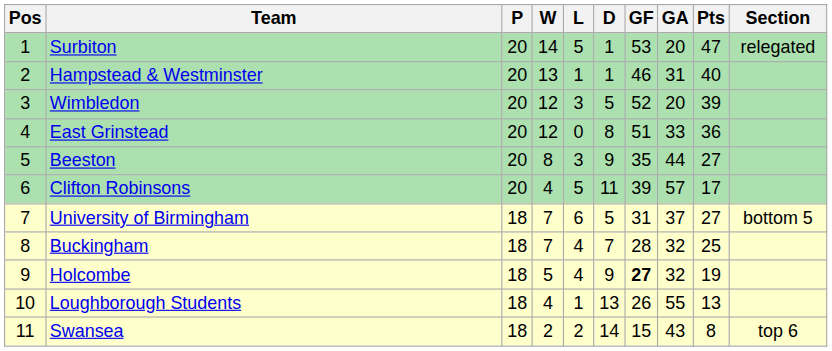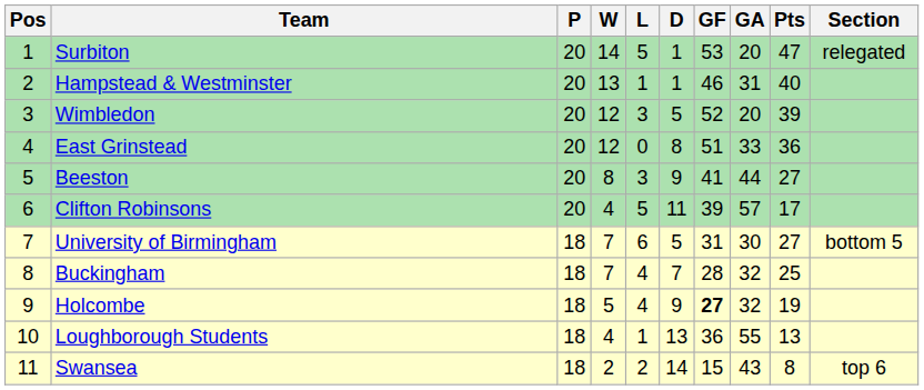 <table class="wikitable" style="font-size: 100%">
 <tr>
 <th width=20>Pos</th>
 <th width=400>Team</th>
 <th width=20>P</th>
 <th width=20>W</th>
 <th width=20>L</th>
 <th width=20>D</th>
 <th width=20>GF</th>
 <th width=20>GA</th>
 <th width=20>Pts</th>
 <th width=80>Section</th>
 </tr>
 <tr align=center style="background:#ACE1AF;">
 <td>1</td>
 <td align="left"><a href='#'>Surbiton</a></td>
 <td>20</td>
 <td>14</td>
 <td>5</td>
 <td>1</td>
 <td>53</td>
 <td>20</td>
 <td>47</td>
 <td>relegated</td>
 </tr>
 <tr align=center style="background:#ACE1AF;">
 <td>2</td>
 <td align="left"><a href='#'>Hampstead & Westminster</a></td>
 <td>20</td>
 <td>13</td>
 <td>1</td>
 <td>1</td>
 <td>46</td>
 <td>31</td>
 <td>40</td>
 <td></td>
 </tr>
 <tr align=center style="background:#ACE1AF;">
 <td>3</td>
 <td align="left"><a href='#'>Wimbledon</a></td>
 <td>20</td>
 <td>12</td>
 <td>3</td>
 <td>5</td>
 <td>52</td>
 <td>20</td>
 <td>39</td>
 <td></td>
 </tr>
 <tr align=center style="background:#ACE1AF;">
 <td>4</td>
 <td align="left"><a href='#'>East Grinstead</a></td>
 <td>20</td>
 <td>12</td>
 <td>0</td>
 <td>8</td>
 <td>51</td>
 <td>33</td>
 <td>36</td>
 <td></td>
 </tr>
 <tr align=center style="background:#ACE1AF;">
 <td>5</td>
 <td align="left"><a href='#'>Beeston</a></td>
 <td>20</td>
 <td>8</td>
 <td>3</td>
 <td>9</td>
-<td>35</td>
+<td>41</td>
 <td>44</td>
 <td>27</td>
 <td></td>
 </tr>
 <tr align=center style="background:#ACE1AF;">
 <td>6</td>
 <td align="left"><a href='#'>Clifton Robinsons</a></td>
 <td>20</td>
 <td>4</td>
 <td>5</td>
 <td>11</td>
 <td>39</td>
 <td>57</td>
 <td>17</td>
 <td></td>
 </tr>
 <tr align=center style="background: #ffffcc;">
 <td>7</td>
 <td align="left"><a href='#'>University of Birmingham</a></td>
 <td>18</td>
 <td>7</td>
 <td>6</td>
 <td>5</td>
 <td>31</td>
-<td>37</td>
+<td>30</td>
 <td>27</td>
 <td>bottom 5</td>
 </tr>
 <tr align=center style="background: #ffffcc;">
 <td>8</td>
 <td align="left"><a href='#'>Buckingham</a></td>
 <td>18</td>
 <td>7</td>
 <td>4</td>
 <td>7</td>
 <td>28</td>
 <td>32</td>
 <td>25</td>
 <td></td>
 </tr>
 <tr align=center style="background: #ffffcc;">
 <td>9</td>
 <td align="left"><a href='#'>Holcombe</a></td>
 <td>18</td>
 <td>5</td>
 <td>4</td>
 <td>9</td>
 <td><strong>27</strong></td>
 <td>32</td>
 <td>19</td>
 <td></td>
 </tr>
 <tr align=center  style="background: #ffffcc;">
 <td>10</td>
 <td align="left"><a href='#'>Loughborough Students</a></td>
 <td>18</td>
 <td>4</td>
 <td>1</td>
 <td>13</td>
-<td>26</td>
+<td>36</td>
 <td>55</td>
 <td>13</td>
 <td></td>
 </tr>
 <tr align=center style="background: #ffffcc;">
 <td>11</td>
 <td align="left"><a href='#'>Swansea</a></td>
 <td>18</td>
 <td>2</td>
 <td>2</td>
 <td>14</td>
 <td>15</td>
 <td>43</td>
 <td>8</td>
 <td>top 6</td>
 </tr>
 </table>
